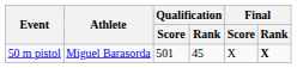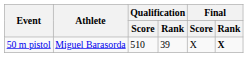 <table class=wikitable style="font-size:90%">
 <tr>
 <th rowspan="2">Event</th>
 <th rowspan="2">Athlete</th>
 <th colspan="2">Qualification</th>
 <th colspan="2">Final</th>
 </tr>
 <tr>
 <th>Score</th>
 <th>Rank</th>
 <th>Score</th>
 <th>Rank</th>
 </tr>
 <tr>
 <td rowspan="1"><a href='#'>50 m pistol</a></td>
 <td><a href='#'>Miguel Barasorda</a></td>
-<td>501</td>
-<td>45</td>
+<td>510</td>
+<td>39</td>
 <td>X</td>
 <td><strong>X</strong></td>
 </tr>
 </table>
